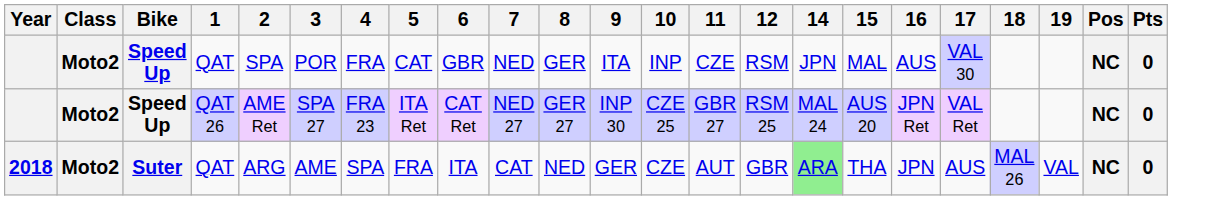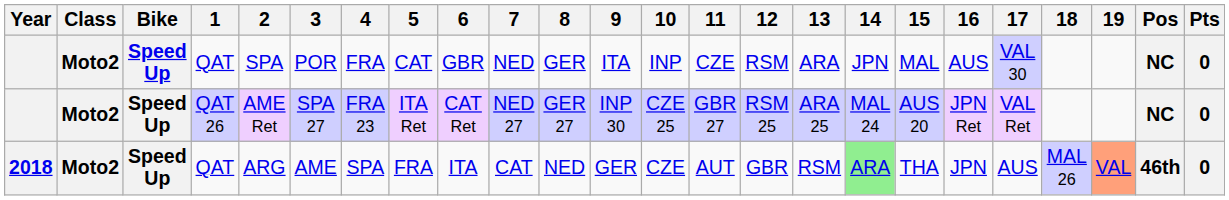 <table class="wikitable" style="text-align:center">
 <tr>
 <th>Year</th>
 <th>Class</th>
 <th>Bike</th>
 <th>1</th>
 <th>2</th>
 <th>3</th>
 <th>4</th>
 <th>5</th>
 <th>6</th>
 <th>7</th>
 <th>8</th>
 <th>9</th>
 <th>10</th>
 <th>11</th>
 <th>12</th>
+<th>13</th>
 <th>14</th>
 <th>15</th>
 <th>16</th>
 <th>17</th>
 <th>18</th>
 <th>19</th>
 <th>Pos</th>
 <th>Pts</th>
 </tr>
 <tr>
 <th align="left"></th>
 <th align="left">Moto2</th>
 <th align="left"><a href='#'>Speed Up</a></th>
 <td><a href='#'>QAT</a></td>
 <td><a href='#'>SPA</a></td>
 <td><a href='#'>POR</a></td>
 <td><a href='#'>FRA</a></td>
 <td><a href='#'>CAT</a></td>
 <td><a href='#'>GBR</a></td>
 <td><a href='#'>NED</a></td>
 <td><a href='#'>GER</a></td>
 <td><a href='#'>ITA</a></td>
 <td><a href='#'>INP</a></td>
 <td><a href='#'>CZE</a></td>
 <td><a href='#'>RSM</a></td>
+<td><a href='#'>ARA</a></td>
 <td><a href='#'>JPN</a></td>
 <td><a href='#'>MAL</a></td>
 <td><a href='#'>AUS</a></td>
 <td style="background:#CFCFFF;"><a href='#'>VAL</a><br><small>30</small></td>
 <td></td>
 <td></td>
 <th>NC</th>
 <th>0</th>
 </tr>
 <tr>
 <th align="left"></th>
 <th align="left">Moto2</th>
 <th align="left">Speed Up</th>
 <td style="background:#CFCFFF;"><a href='#'>QAT</a><br><small>26</small></td>
 <td style="background:#EFCFFF;"><a href='#'>AME</a><br><small>Ret</small></td>
 <td style="background:#CFCFFF;"><a href='#'>SPA</a><br><small>27</small></td>
 <td style="background:#CFCFFF;"><a href='#'>FRA</a><br><small>23</small></td>
 <td style="background:#EFCFFF;"><a href='#'>ITA</a><br><small>Ret</small></td>
 <td style="background:#EFCFFF;"><a href='#'>CAT</a><br><small>Ret</small></td>
 <td style="background:#CFCFFF;"><a href='#'>NED</a><br><small>27</small></td>
 <td style="background:#CFCFFF;"><a href='#'>GER</a><br><small>27</small></td>
 <td style="background:#CFCFFF;"><a href='#'>INP</a><br><small>30</small></td>
 <td style="background:#CFCFFF;"><a href='#'>CZE</a><br><small>25</small></td>
 <td style="background:#CFCFFF;"><a href='#'>GBR</a><br><small>27</small></td>
 <td style="background:#CFCFFF;"><a href='#'>RSM</a><br><small>25</small></td>
+<td style="background:#CFCFFF;"><a href='#'>ARA</a><br><small>25</small></td>
 <td style="background:#CFCFFF;"><a href='#'>MAL</a><br><small>24</small></td>
 <td style="background:#CFCFFF;"><a href='#'>AUS</a><br><small>20</small></td>
 <td style="background:#EFCFFF;"><a href='#'>JPN</a><br><small>Ret</small></td>
 <td style="background:#EFCFFF;"><a href='#'>VAL</a><br><small>Ret</small></td>
 <td></td>
 <td></td>
 <th>NC</th>
 <th>0</th>
 </tr>
 <tr>
 <th><a href='#'>2018</a></th>
 <th>Moto2</th>
-<th><a href='#'>Suter</a></th>
+<th align="left">Speed Up</th>
 <td><a href='#'>QAT</a></td>
 <td><a href='#'>ARG</a></td>
 <td><a href='#'>AME</a></td>
 <td><a href='#'>SPA</a></td>
 <td><a href='#'>FRA</a></td>
 <td><a href='#'>ITA</a></td>
 <td><a href='#'>CAT</a></td>
 <td><a href='#'>NED</a></td>
 <td><a href='#'>GER</a></td>
 <td><a href='#'>CZE</a></td>
 <td><a href='#'>AUT</a></td>
 <td><a href='#'>GBR</a></td>
+<td><a href='#'>RSM</a></td>
 <td style="background: lightgreen;"><a href='#'>ARA</a></td>
 <td><a href='#'>THA</a></td>
 <td><a href='#'>JPN</a></td>
 <td><a href='#'>AUS</a></td>
 <td style="background:#CFCFFF;"><a href='#'>MAL</a><br><small>26</small></td>
-<td><a href='#'>VAL</a></td>
-<th>NC</th>
+<td style="background: lightsalmon;"><a href='#'>VAL</a></td>
+<th>46th</th>
 <th>0</th>
 </tr>
 </table>
